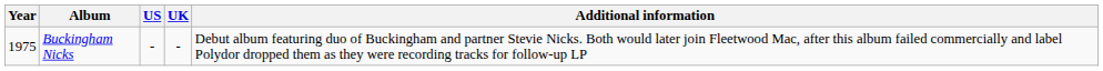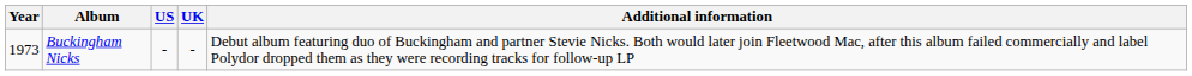 <table class="wikitable">
 <tr>
 <th>Year</th>
 <th>Album</th>
 <th><a href='#'>US</a></th>
 <th><a href='#'>UK</a></th>
 <th>Additional information</th>
 </tr>
 <tr>
-<td>1975</td>
+<td>1973</td>
 <td><em><a href='#'>Buckingham Nicks</a></em></td>
 <td style="text-align: center; ">-</td>
 <td style="text-align: center; ">-</td>
 <td>Debut album featuring duo of Buckingham and partner Stevie Nicks. Both would later join Fleetwood Mac, after this album failed commercially and label Polydor dropped them as they were recording tracks for follow-up LP</td>
 </tr>
 </table>
